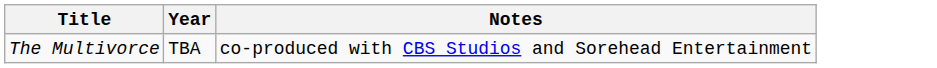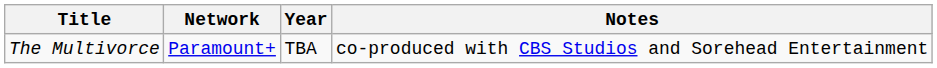 <table class="wikitable sortable">
 <tr>
 <th>Title</th>
+<th>Network</th>
 <th>Year</th>
 <th>Notes</th>
 </tr>
 <tr>
 <td><em>The Multivorce</em></td>
+<td><a href='#'>Paramount+</a></td>
 <td>TBA</td>
 <td>co-produced with <a href='#'>CBS Studios</a> and Sorehead Entertainment</td>
 </tr>
 </table>
